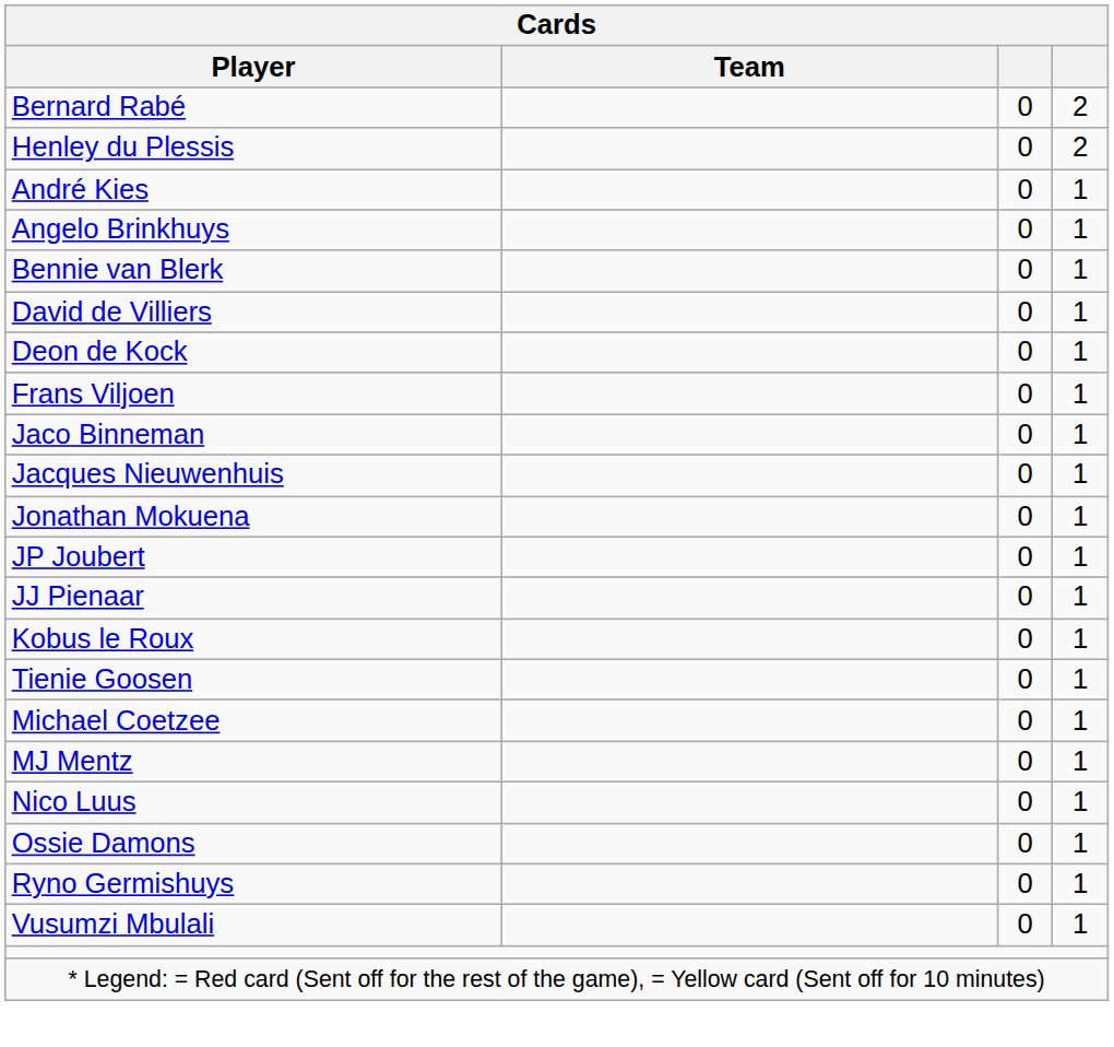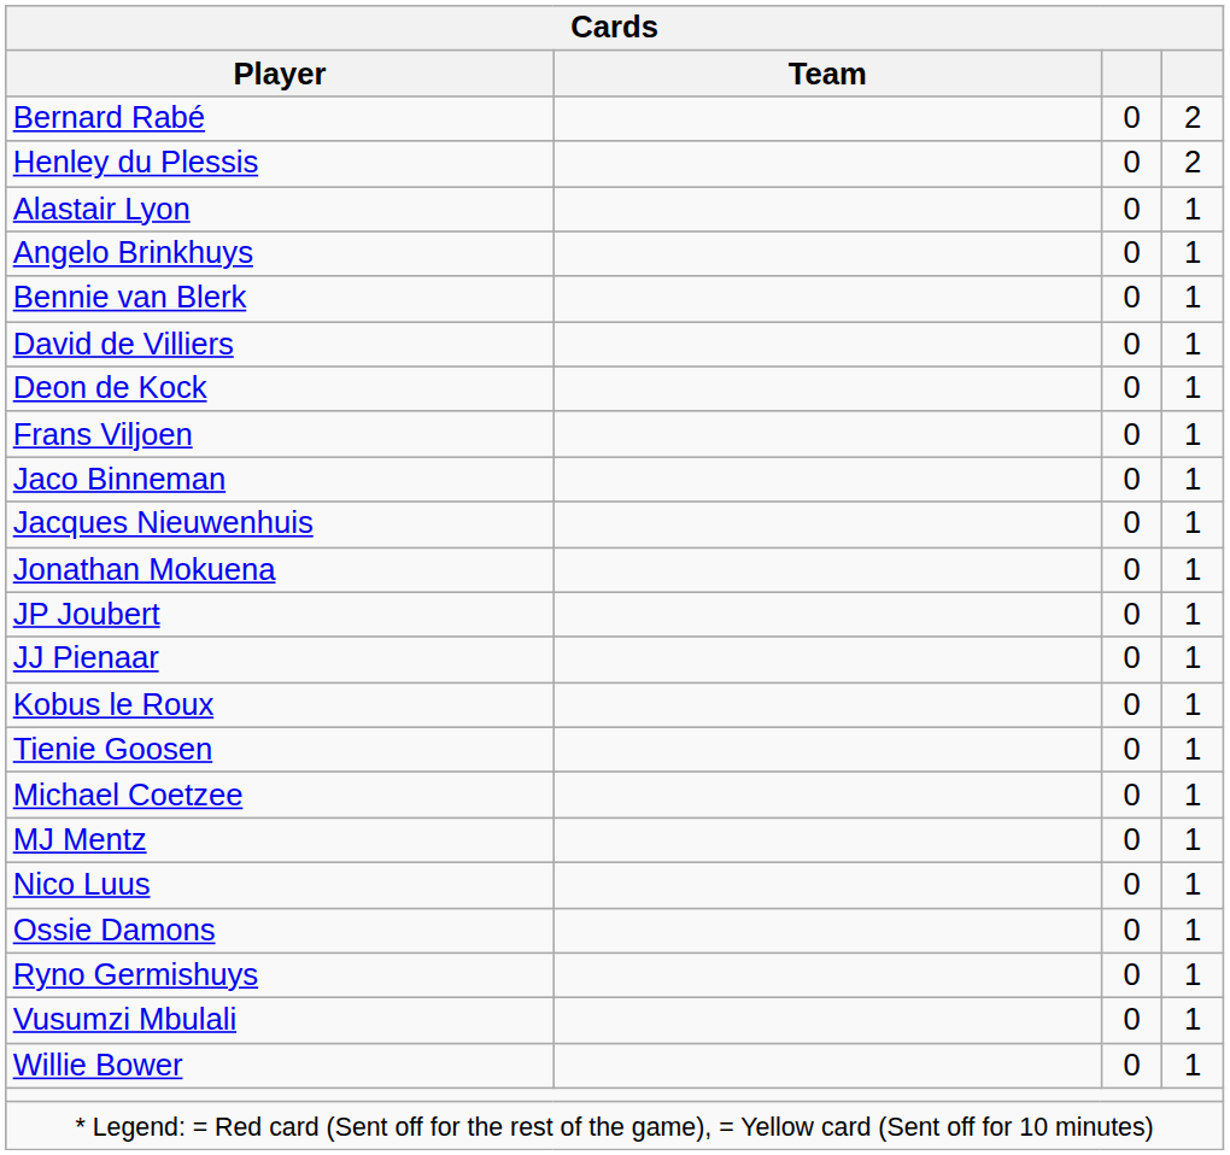 <table class="wikitable collapsible sortable" style="text-align:center; line-height:100%; font-size:100%; width:50%;">
 <tr>
 <th colspan=4>Cards</th>
 </tr>
 <tr>
 <th style="width:45%;">Player</th>
 <th style="width:45%;">Team</th>
 <th style="width:5%;"></th>
 <th style="width:5%;"><br></th>
 </tr>
 <tr>
 <td align=left><a href='#'>Bernard Rabé</a></td>
 <td align=left></td>
 <td>0</td>
 <td>2</td>
 </tr>
 <tr>
 <td align=left><a href='#'>Henley du Plessis</a></td>
 <td align=left></td>
 <td>0</td>
 <td>2</td>
 </tr>
 <tr>
-<td align=left><a href='#'>André Kies</a></td>
+<td align=left><a href='#'>Alastair Lyon</a></td>
 <td align=left></td>
 <td>0</td>
 <td>1</td>
 </tr>
 <tr>
 <td align=left><a href='#'>Angelo Brinkhuys</a></td>
 <td align=left></td>
 <td>0</td>
 <td>1</td>
 </tr>
 <tr>
 <td align=left><a href='#'>Bennie van Blerk</a></td>
 <td align=left></td>
 <td>0</td>
 <td>1</td>
 </tr>
 <tr>
 <td align=left><a href='#'>David de Villiers</a></td>
 <td align=left></td>
 <td>0</td>
 <td>1</td>
 </tr>
 <tr>
 <td align=left><a href='#'>Deon de Kock</a></td>
 <td align=left></td>
 <td>0</td>
 <td>1</td>
 </tr>
 <tr>
 <td align=left><a href='#'>Frans Viljoen</a></td>
 <td align=left></td>
 <td>0</td>
 <td>1</td>
 </tr>
 <tr>
 <td align=left><a href='#'>Jaco Binneman</a></td>
 <td align=left></td>
 <td>0</td>
 <td>1</td>
 </tr>
 <tr>
 <td align=left><a href='#'>Jacques Nieuwenhuis</a></td>
 <td align=left></td>
 <td>0</td>
 <td>1</td>
 </tr>
 <tr>
 <td align=left><a href='#'>Jonathan Mokuena</a></td>
 <td align=left></td>
 <td>0</td>
 <td>1</td>
 </tr>
 <tr>
 <td align=left><a href='#'>JP Joubert</a></td>
 <td align=left></td>
 <td>0</td>
 <td>1</td>
 </tr>
 <tr>
 <td align=left><a href='#'>JJ Pienaar</a></td>
 <td align=left></td>
 <td>0</td>
 <td>1</td>
 </tr>
 <tr>
 <td align=left><a href='#'>Kobus le Roux</a></td>
 <td align=left></td>
 <td>0</td>
 <td>1</td>
 </tr>
 <tr>
 <td align=left><a href='#'>Tienie Goosen</a></td>
 <td align=left></td>
 <td>0</td>
 <td>1</td>
 </tr>
 <tr>
 <td align=left><a href='#'>Michael Coetzee</a></td>
 <td align=left></td>
 <td>0</td>
 <td>1</td>
 </tr>
 <tr>
 <td align=left><a href='#'>MJ Mentz</a></td>
 <td align=left></td>
 <td>0</td>
 <td>1</td>
 </tr>
 <tr>
 <td align=left><a href='#'>Nico Luus</a></td>
 <td align=left></td>
 <td>0</td>
 <td>1</td>
 </tr>
 <tr>
 <td align=left><a href='#'>Ossie Damons</a></td>
 <td align=left></td>
 <td>0</td>
 <td>1</td>
 </tr>
 <tr>
 <td align=left><a href='#'>Ryno Germishuys</a></td>
 <td align=left></td>
 <td>0</td>
 <td>1</td>
 </tr>
 <tr>
 <td align=left><a href='#'>Vusumzi Mbulali</a></td>
 <td align=left></td>
 <td>0</td>
 <td>1</td>
 </tr>
 <tr>
+<td align=left><a href='#'>Willie Bower</a></td>
+<td align=left></td>
+<td>0</td>
+<td>1</td>
+</tr>
+<tr>
 <td colspan="4"></td>
 </tr>
 <tr>
 <td colspan="4"><small>* Legend:  = Red card (Sent off for the rest of the game),  = Yellow card (Sent off for 10 minutes)</small></td>
 </tr>
 </table>
